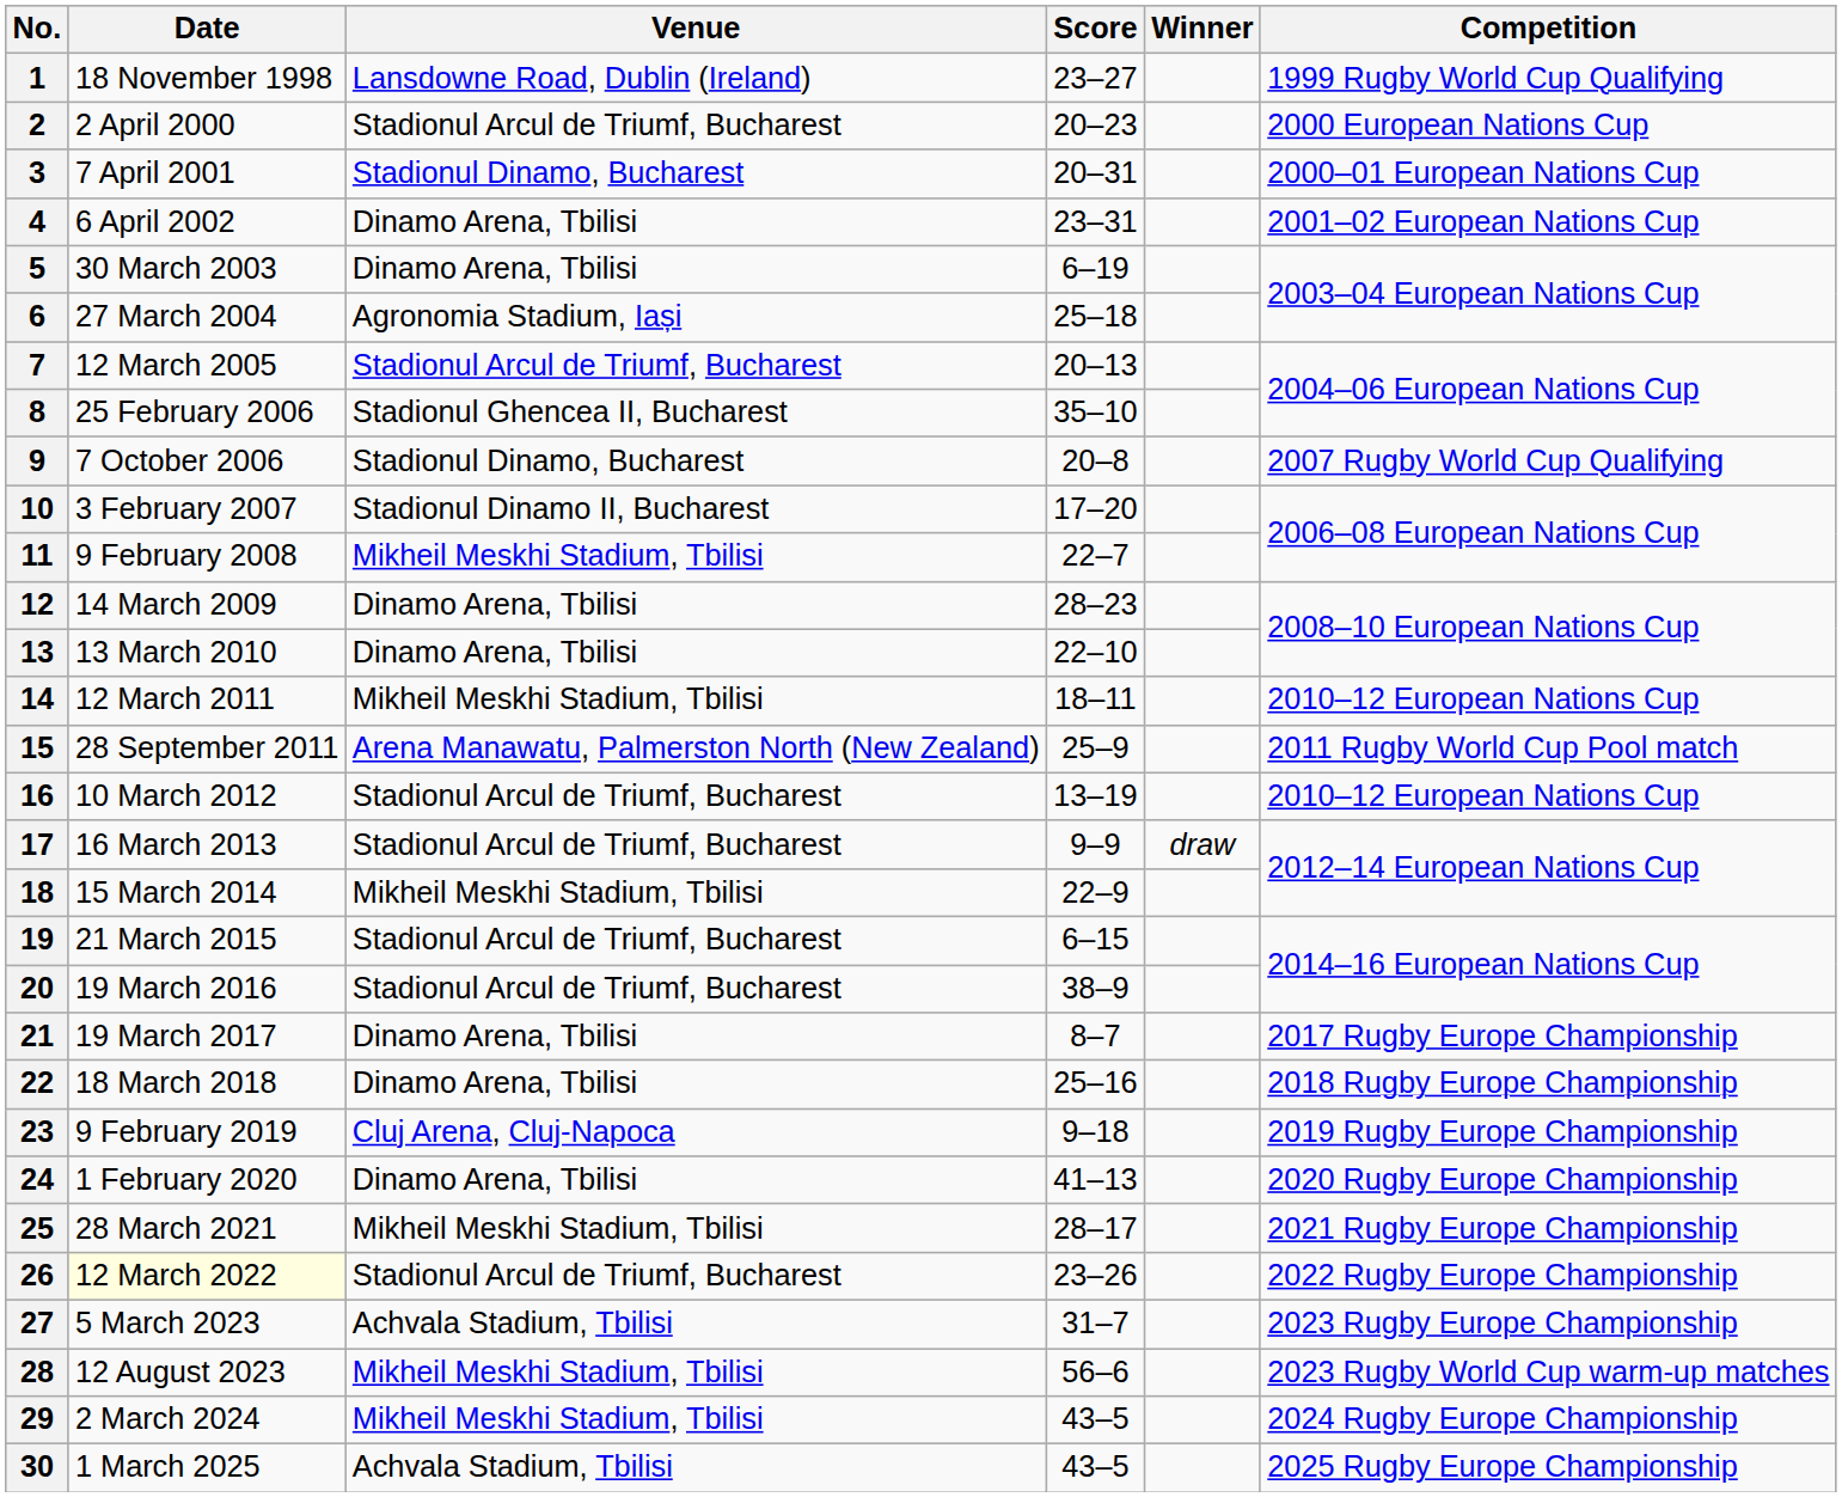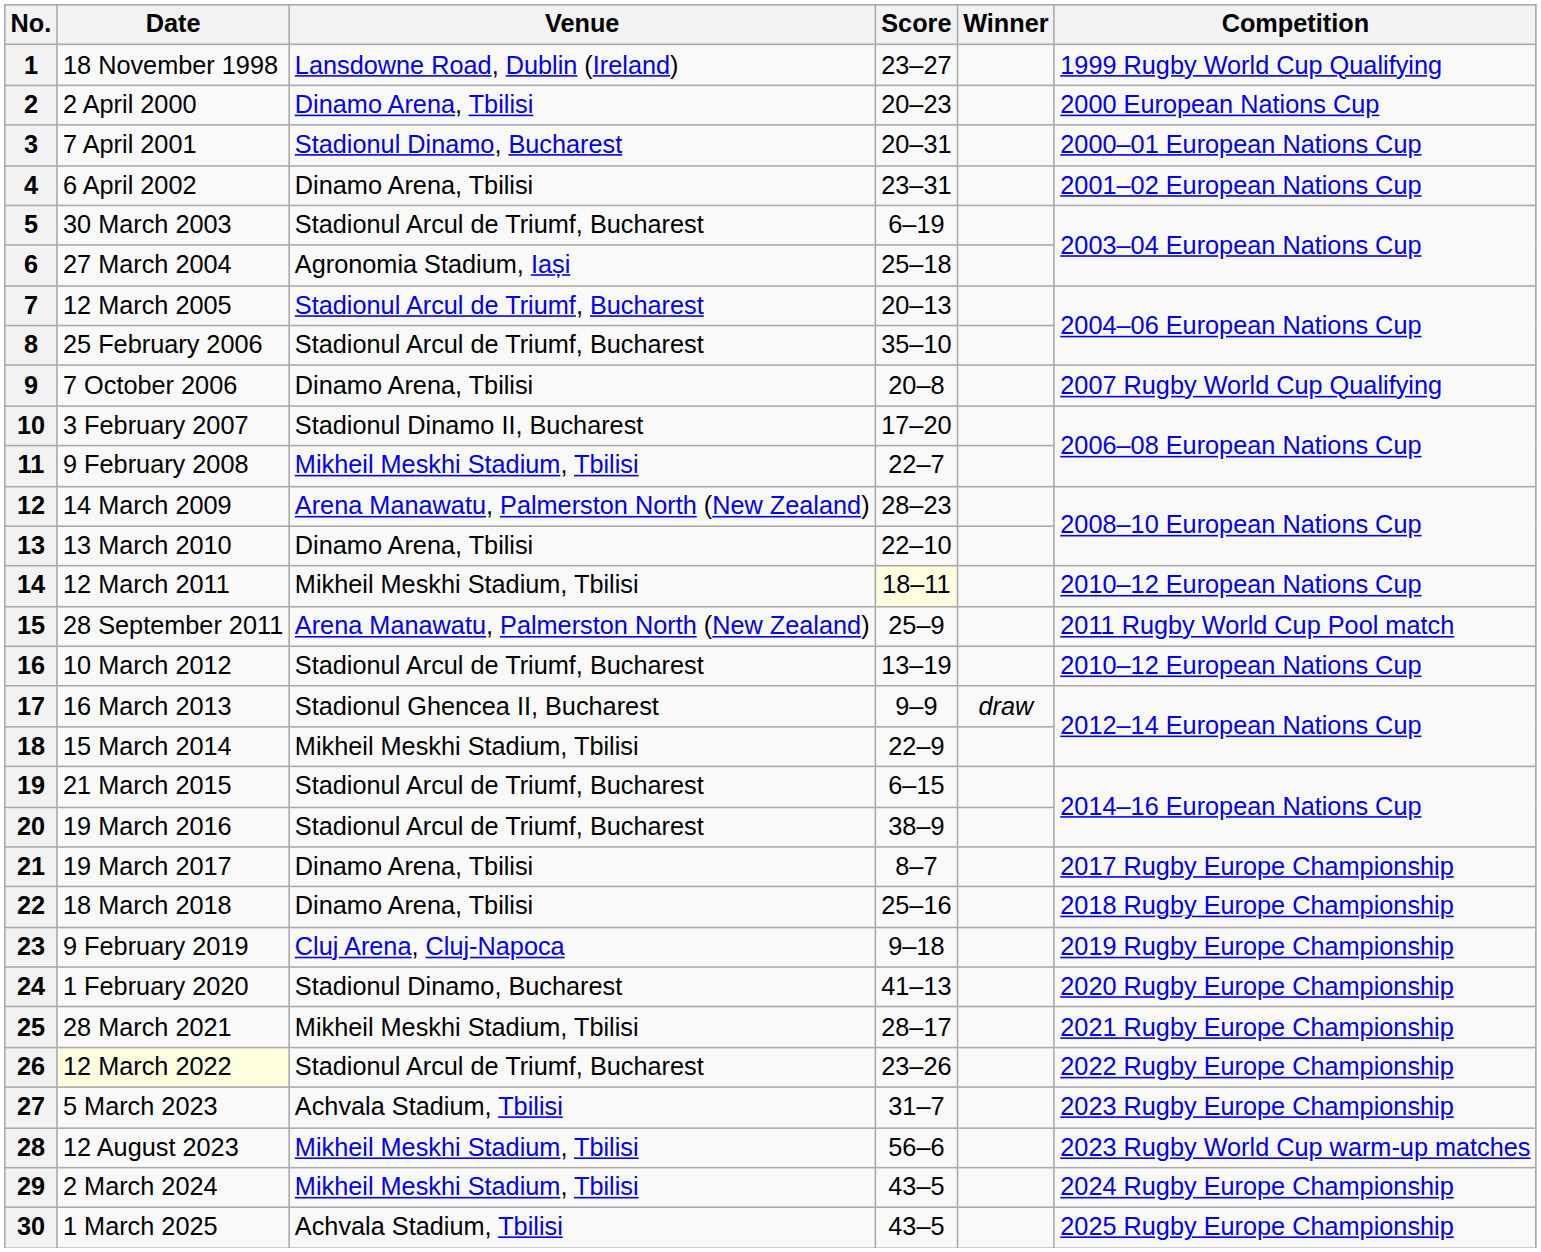 <table class="wikitable">
 <tr>
 <th>No.</th>
 <th>Date</th>
 <th>Venue</th>
 <th>Score</th>
 <th>Winner</th>
 <th>Competition</th>
 </tr>
 <tr>
 <th>1</th>
 <td>18 November 1998</td>
 <td><a href='#'>Lansdowne Road</a>, <a href='#'>Dublin</a> (<a href='#'>Ireland</a>)</td>
 <td align="center">23–27</td>
 <td></td>
 <td><a href='#'>1999 Rugby World Cup Qualifying</a></td>
 </tr>
 <tr>
 <th>2</th>
 <td>2 April 2000</td>
-<td>Stadionul Arcul de Triumf, Bucharest</td>
+<td><a href='#'>Dinamo Arena</a>, <a href='#'>Tbilisi</a></td>
 <td align="center">20–23</td>
 <td></td>
 <td><a href='#'>2000 European Nations Cup</a></td>
 </tr>
 <tr>
 <th>3</th>
 <td>7 April 2001</td>
 <td><a href='#'>Stadionul Dinamo</a>, <a href='#'>Bucharest</a></td>
 <td align="center">20–31</td>
 <td></td>
 <td><a href='#'>2000–01 European Nations Cup</a></td>
 </tr>
 <tr>
 <th>4</th>
 <td>6 April 2002</td>
 <td>Dinamo Arena, Tbilisi</td>
 <td align="center">23–31</td>
 <td></td>
 <td><a href='#'>2001–02 European Nations Cup</a></td>
 </tr>
 <tr>
 <th>5</th>
 <td>30 March 2003</td>
-<td>Dinamo Arena, Tbilisi</td>
+<td>Stadionul Arcul de Triumf, Bucharest</td>
 <td align="center">6–19</td>
 <td></td>
 <td rowspan=2><a href='#'>2003–04 European Nations Cup</a></td>
 </tr>
 <tr>
 <th>6</th>
 <td>27 March 2004</td>
 <td>Agronomia Stadium, <a href='#'>Iași</a></td>
 <td align="center">25–18</td>
 <td></td>
 </tr>
 <tr>
 <th>7</th>
 <td>12 March 2005</td>
 <td><a href='#'>Stadionul Arcul de Triumf</a>, <a href='#'>Bucharest</a></td>
 <td align="center">20–13</td>
 <td></td>
 <td rowspan=2><a href='#'>2004–06 European Nations Cup</a></td>
 </tr>
 <tr>
 <th>8</th>
 <td>25 February 2006</td>
-<td>Stadionul Ghencea II, Bucharest</td>
+<td>Stadionul Arcul de Triumf, Bucharest</td>
 <td align="center">35–10</td>
 <td></td>
 </tr>
 <tr>
 <th>9</th>
 <td>7 October 2006</td>
-<td>Stadionul Dinamo, Bucharest</td>
+<td>Dinamo Arena, Tbilisi</td>
 <td align="center">20–8</td>
 <td></td>
 <td><a href='#'>2007 Rugby World Cup Qualifying</a></td>
 </tr>
 <tr>
 <th>10</th>
 <td>3 February 2007</td>
 <td>Stadionul Dinamo II, Bucharest</td>
 <td align="center">17–20</td>
 <td></td>
 <td rowspan=2><a href='#'>2006–08 European Nations Cup</a></td>
 </tr>
 <tr>
 <th>11</th>
 <td>9 February 2008</td>
 <td><a href='#'>Mikheil Meskhi Stadium</a>, <a href='#'>Tbilisi</a></td>
 <td align="center">22–7</td>
 <td></td>
 </tr>
 <tr>
 <th>12</th>
 <td>14 March 2009</td>
-<td>Dinamo Arena, Tbilisi</td>
+<td><a href='#'>Arena Manawatu</a>, <a href='#'>Palmerston North</a> (<a href='#'>New Zealand</a>)</td>
 <td align="center">28–23</td>
 <td></td>
 <td rowspan=2><a href='#'>2008–10 European Nations Cup</a></td>
 </tr>
 <tr>
 <th>13</th>
 <td>13 March 2010</td>
 <td>Dinamo Arena, Tbilisi</td>
 <td align="center">22–10</td>
 <td></td>
 </tr>
 <tr>
 <th>14</th>
 <td>12 March 2011</td>
 <td>Mikheil Meskhi Stadium, Tbilisi</td>
-<td align="center">18–11</td>
+<td align="center" style="background: lightyellow;">18–11</td>
 <td></td>
 <td><a href='#'>2010–12 European Nations Cup</a></td>
 </tr>
 <tr>
 <th>15</th>
 <td>28 September 2011</td>
 <td><a href='#'>Arena Manawatu</a>, <a href='#'>Palmerston North</a> (<a href='#'>New Zealand</a>)</td>
 <td align="center">25–9</td>
 <td></td>
 <td><a href='#'>2011 Rugby World Cup Pool match</a></td>
 </tr>
 <tr>
 <th>16</th>
 <td>10 March 2012</td>
 <td>Stadionul Arcul de Triumf, Bucharest</td>
 <td align="center">13–19</td>
 <td></td>
 <td><a href='#'>2010–12 European Nations Cup</a></td>
 </tr>
 <tr>
 <th>17</th>
 <td>16 March 2013</td>
-<td>Stadionul Arcul de Triumf, Bucharest</td>
+<td>Stadionul Ghencea II, Bucharest</td>
 <td align="center">9–9</td>
 <td align="center"><em>draw</em></td>
 <td rowspan=2><a href='#'>2012–14 European Nations Cup</a></td>
 </tr>
 <tr>
 <th>18</th>
 <td>15 March 2014</td>
 <td>Mikheil Meskhi Stadium, Tbilisi</td>
 <td align="center">22–9</td>
 <td></td>
 </tr>
 <tr>
 <th>19</th>
 <td>21 March 2015</td>
 <td>Stadionul Arcul de Triumf, Bucharest</td>
 <td align="center">6–15</td>
 <td></td>
 <td rowspan=2><a href='#'>2014–16 European Nations Cup</a></td>
 </tr>
 <tr>
 <th>20</th>
 <td>19 March 2016</td>
 <td>Stadionul Arcul de Triumf, Bucharest</td>
 <td align="center">38–9</td>
 <td></td>
 </tr>
 <tr>
 <th>21</th>
 <td>19 March 2017</td>
 <td>Dinamo Arena, Tbilisi</td>
 <td align="center">8–7</td>
 <td></td>
 <td><a href='#'>2017 Rugby Europe Championship</a></td>
 </tr>
 <tr>
 <th>22</th>
 <td>18 March 2018</td>
 <td>Dinamo Arena, Tbilisi</td>
 <td align="center">25–16</td>
 <td></td>
 <td><a href='#'>2018 Rugby Europe Championship</a></td>
 </tr>
 <tr>
 <th>23</th>
 <td>9 February 2019</td>
 <td><a href='#'>Cluj Arena</a>, <a href='#'>Cluj-Napoca</a></td>
 <td align="center">9–18</td>
 <td></td>
 <td><a href='#'>2019 Rugby Europe Championship</a></td>
 </tr>
 <tr>
 <th>24</th>
 <td>1 February 2020</td>
-<td>Dinamo Arena, Tbilisi</td>
+<td>Stadionul Dinamo, Bucharest</td>
 <td align="center">41–13</td>
 <td></td>
 <td><a href='#'>2020 Rugby Europe Championship</a></td>
 </tr>
 <tr>
 <th>25</th>
 <td>28 March 2021</td>
 <td>Mikheil Meskhi Stadium, Tbilisi</td>
 <td align="center">28–17</td>
 <td></td>
 <td><a href='#'>2021 Rugby Europe Championship</a></td>
 </tr>
 <tr>
 <th>26</th>
 <td style="background: lightyellow;">12 March 2022</td>
 <td>Stadionul Arcul de Triumf, Bucharest</td>
 <td align="center">23–26</td>
 <td></td>
 <td><a href='#'>2022 Rugby Europe Championship</a></td>
 </tr>
 <tr>
 <th>27</th>
 <td>5 March 2023</td>
 <td>Achvala Stadium, <a href='#'>Tbilisi</a></td>
 <td align="center">31–7</td>
 <td></td>
 <td><a href='#'>2023 Rugby Europe Championship</a></td>
 </tr>
 <tr>
 <th>28</th>
 <td>12 August 2023</td>
 <td><a href='#'>Mikheil Meskhi Stadium</a>, <a href='#'>Tbilisi</a></td>
 <td align="center">56–6</td>
 <td></td>
 <td><a href='#'>2023 Rugby World Cup warm-up matches</a></td>
 </tr>
 <tr>
 <th>29</th>
 <td>2 March 2024</td>
 <td><a href='#'>Mikheil Meskhi Stadium</a>, <a href='#'>Tbilisi</a></td>
 <td align="center">43–5</td>
 <td></td>
 <td><a href='#'>2024 Rugby Europe Championship</a></td>
 </tr>
 <tr>
 <th>30</th>
 <td>1 March 2025</td>
 <td>Achvala Stadium, <a href='#'>Tbilisi</a></td>
 <td align="center">43–5</td>
 <td></td>
 <td><a href='#'>2025 Rugby Europe Championship</a></td>
 </tr>
 </table>
